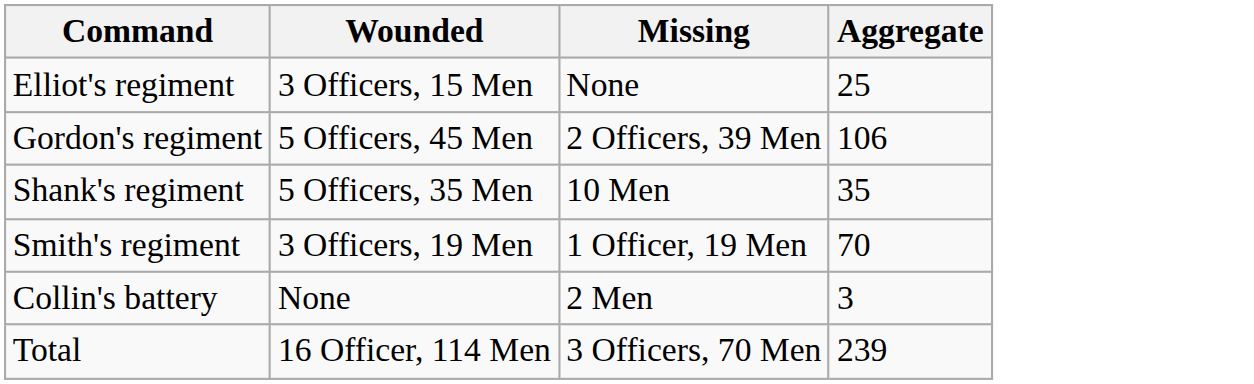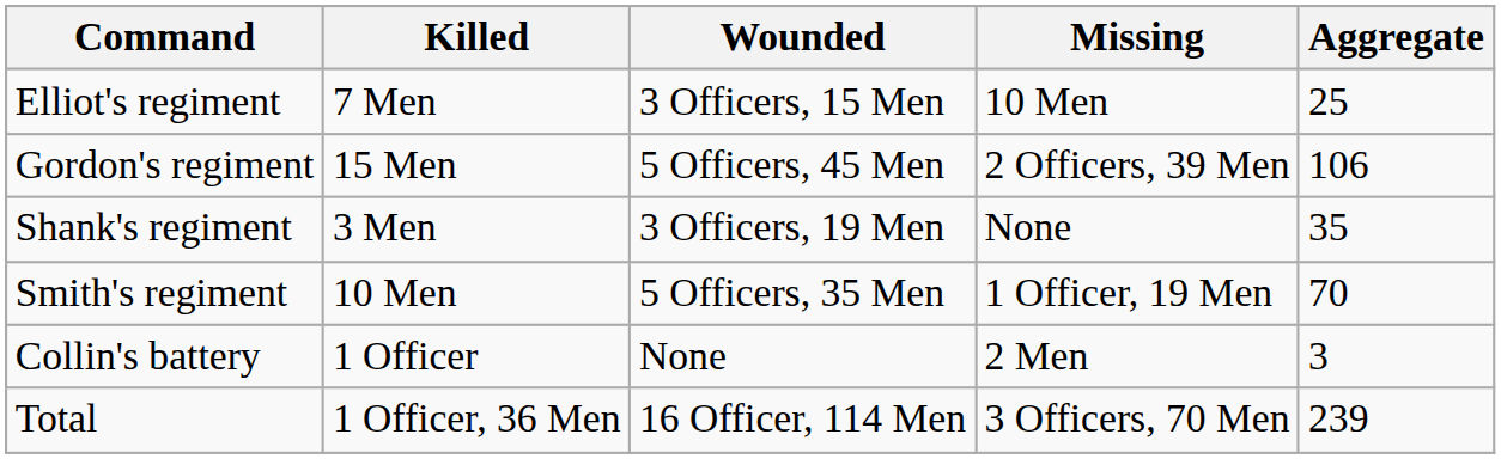 <table class="wikitable">
 <tr>
 <th>Command</th>
+<th>Killed</th>
 <th>Wounded</th>
 <th>Missing</th>
 <th>Aggregate</th>
 </tr>
 <tr>
 <td>Elliot's regiment</td>
+<td>7 Men</td>
 <td>3 Officers, 15 Men</td>
-<td>None</td>
+<td>10 Men</td>
 <td>25</td>
 </tr>
 <tr>
 <td>Gordon's regiment</td>
+<td>15 Men</td>
 <td>5 Officers, 45 Men</td>
 <td>2 Officers, 39 Men</td>
 <td>106</td>
 </tr>
 <tr>
 <td>Shank's regiment</td>
-<td>5 Officers, 35 Men</td>
-<td>10 Men</td>
+<td>3 Men</td>
+<td>3 Officers, 19 Men</td>
+<td>None</td>
 <td>35</td>
 </tr>
 <tr>
 <td>Smith's regiment</td>
-<td>3 Officers, 19 Men</td>
+<td>10 Men</td>
+<td>5 Officers, 35 Men</td>
 <td>1 Officer, 19 Men</td>
 <td>70</td>
 </tr>
 <tr>
 <td>Collin's battery</td>
+<td>1 Officer</td>
 <td>None</td>
 <td>2 Men</td>
 <td>3</td>
 </tr>
 <tr>
 <td>Total</td>
+<td>1 Officer, 36 Men</td>
 <td>16 Officer, 114 Men</td>
 <td>3 Officers, 70 Men</td>
 <td>239</td>
 </tr>
 </table>
